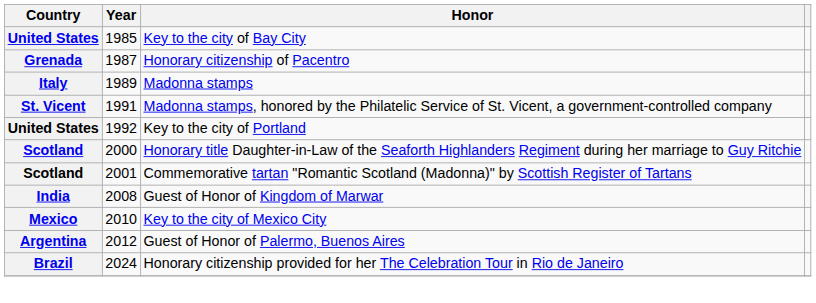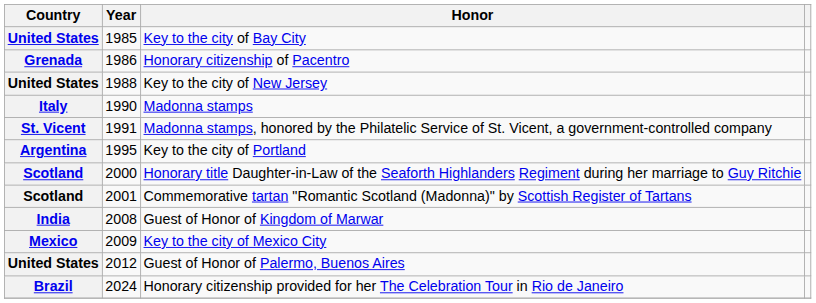 <table class="wikitable sortable plainrowheaders">
 <tr>
 <th scope="col">Country</th>
 <th scope="col">Year</th>
 <th scope="col">Honor</th>
 <th scope="col" class="unsortable"></th>
 </tr>
 <tr>
 <th scope="row"><a href='#'>United States</a></th>
 <td>1985</td>
 <td><a href='#'>Key to the city</a> of <a href='#'>Bay City</a> </td>
 <td style="text-align:center;"></td>
 </tr>
 <tr>
 <th scope="row"><a href='#'>Grenada</a></th>
-<td>1987</td>
+<td>1986</td>
 <td><a href='#'>Honorary citizenship</a> of <a href='#'>Pacentro</a> </td>
 <td style="text-align:center;"></td>
 </tr>
 <tr>
+<th scope="row">United States</th>
+<td>1988</td>
+<td>Key to the city of <a href='#'>New Jersey</a> </td>
+<td style="text-align:center;"></td>
+</tr>
+<tr>
 <th scope="row"><a href='#'>Italy</a></th>
-<td>1989</td>
+<td>1990</td>
 <td><a href='#'>Madonna stamps</a></td>
 <td style="text-align:center;"></td>
 </tr>
 <tr>
 <th scope="row"><a href='#'>St. Vicent</a></th>
 <td>1991</td>
 <td><a href='#'>Madonna stamps</a>, honored by the Philatelic Service of St. Vicent, a government-controlled company</td>
 <td style="text-align:center;"></td>
 </tr>
 <tr>
-<th scope="row">United States</th>
-<td>1992</td>
+<th scope="row"><a href='#'>Argentina</a></th>
+<td>1995</td>
 <td>Key to the city of <a href='#'>Portland</a> </td>
 <td style="text-align:center;"></td>
 </tr>
 <tr>
 <th scope="row"><a href='#'>Scotland</a></th>
 <td>2000</td>
 <td><a href='#'>Honorary title</a> Daughter-in-Law of the <a href='#'>Seaforth Highlanders</a> <a href='#'>Regiment</a> during her marriage to <a href='#'>Guy Ritchie</a></td>
 <td style="text-align:center;"></td>
 </tr>
 <tr>
 <th scope="row">Scotland</th>
 <td>2001</td>
 <td>Commemorative <a href='#'>tartan</a> "Romantic Scotland (Madonna)" by <a href='#'>Scottish Register of Tartans</a></td>
 <td style="text-align:center;"></td>
 </tr>
 <tr>
 <th scope="row"><a href='#'>India</a></th>
 <td>2008</td>
 <td>Guest of Honor of <a href='#'>Kingdom of Marwar</a></td>
 <td style="text-align:center;"></td>
 </tr>
 <tr>
 <th scope="row"><a href='#'>Mexico</a></th>
-<td>2010</td>
+<td>2009</td>
 <td><a href='#'>Key to the city of Mexico City</a> </td>
 <td style="text-align:center;"></td>
 </tr>
 <tr>
-<th scope="row"><a href='#'>Argentina</a></th>
+<th scope="row">United States</th>
 <td>2012</td>
 <td>Guest of Honor of <a href='#'>Palermo, Buenos Aires</a></td>
 <td style="text-align:center;"></td>
 </tr>
 <tr>
 <th scope="row"><a href='#'>Brazil</a></th>
 <td>2024</td>
 <td>Honorary citizenship provided for her <a href='#'>The Celebration Tour</a> in <a href='#'>Rio de Janeiro</a> </td>
 <td></td>
 </tr>
 <tr>
 </tr>
 </table>
